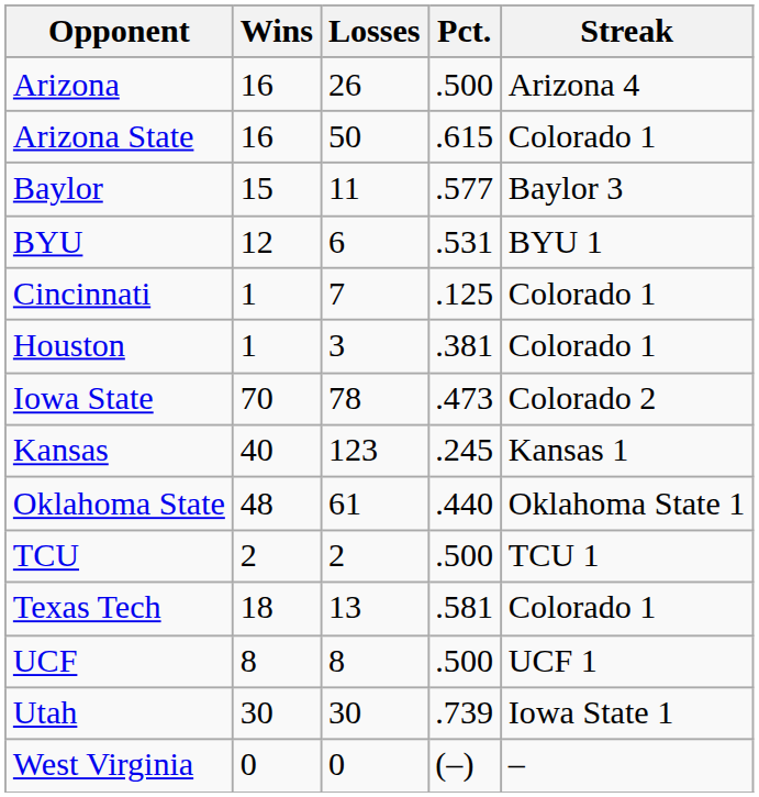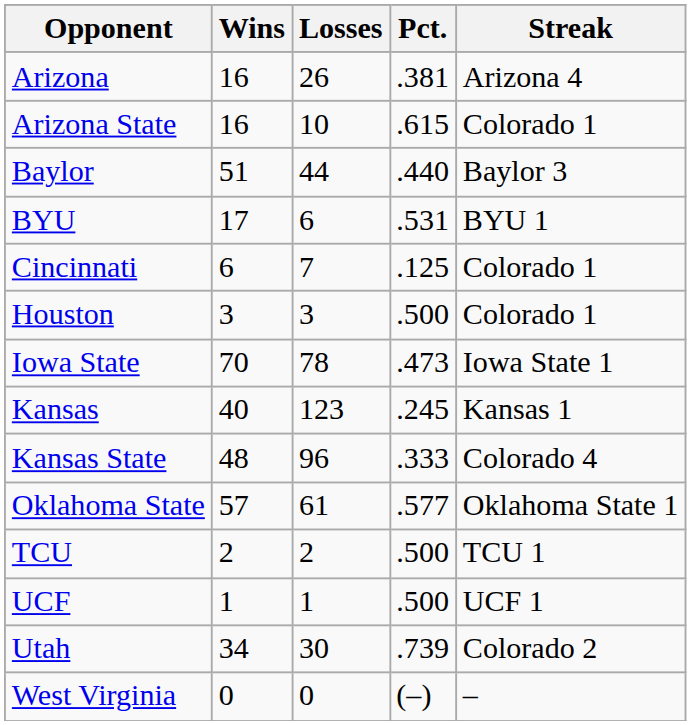 <table class="wikitable sortable">
 <tr>
 <th>Opponent</th>
 <th>Wins</th>
 <th>Losses</th>
 <th>Pct.</th>
 <th>Streak</th>
 </tr>
 <tr>
 <td><a href='#'>Arizona</a></td>
 <td>16</td>
 <td>26</td>
-<td>.500</td>
+<td>.381</td>
 <td>Arizona 4</td>
 </tr>
 <tr>
 <td><a href='#'>Arizona State</a></td>
 <td>16</td>
-<td>50</td>
+<td>10</td>
 <td>.615</td>
 <td>Colorado 1</td>
 </tr>
 <tr>
 <td><a href='#'>Baylor</a></td>
-<td>15</td>
-<td>11</td>
-<td>.577</td>
+<td>51</td>
+<td>44</td>
+<td>.440</td>
 <td>Baylor 3</td>
 </tr>
 <tr>
 <td><a href='#'>BYU</a></td>
-<td>12</td>
+<td>17</td>
 <td>6</td>
 <td>.531</td>
 <td>BYU 1</td>
 </tr>
 <tr>
 <td><a href='#'>Cincinnati</a></td>
-<td>1</td>
+<td>6</td>
 <td>7</td>
 <td>.125</td>
 <td>Colorado 1</td>
 </tr>
 <tr>
 <td><a href='#'>Houston</a></td>
-<td>1</td>
 <td>3</td>
-<td>.381</td>
+<td>3</td>
+<td>.500</td>
 <td>Colorado 1</td>
 </tr>
 <tr>
 <td><a href='#'>Iowa State</a></td>
 <td>70</td>
 <td>78</td>
 <td>.473</td>
-<td>Colorado 2</td>
+<td>Iowa State 1</td>
 </tr>
 <tr>
 <td><a href='#'>Kansas</a></td>
 <td>40</td>
 <td>123</td>
 <td>.245</td>
 <td>Kansas 1</td>
 </tr>
 <tr>
+<td><a href='#'>Kansas State</a></td>
+<td>48</td>
+<td>96</td>
+<td>.333</td>
+<td>Colorado 4</td>
+</tr>
+<tr>
 <td><a href='#'>Oklahoma State</a></td>
-<td>48</td>
+<td>57</td>
 <td>61</td>
-<td>.440</td>
+<td>.577</td>
 <td>Oklahoma State 1</td>
 </tr>
 <tr>
 <td><a href='#'>TCU</a></td>
 <td>2</td>
 <td>2</td>
 <td>.500</td>
 <td>TCU 1</td>
 </tr>
 <tr>
-<td><a href='#'>Texas Tech</a></td>
-<td>18</td>
-<td>13</td>
-<td>.581</td>
-<td>Colorado 1</td>
-</tr>
-<tr>
 <td><a href='#'>UCF</a></td>
-<td>8</td>
-<td>8</td>
+<td>1</td>
+<td>1</td>
 <td>.500</td>
 <td>UCF 1</td>
 </tr>
 <tr>
 <td><a href='#'>Utah</a></td>
-<td>30</td>
+<td>34</td>
 <td>30</td>
 <td>.739</td>
-<td>Iowa State 1</td>
+<td>Colorado 2</td>
 </tr>
 <tr>
 <td><a href='#'>West Virginia</a></td>
 <td>0</td>
 <td>0</td>
 <td>(–)</td>
 <td>–</td>
 </tr>
 <tr>
 </tr>
 </table>
